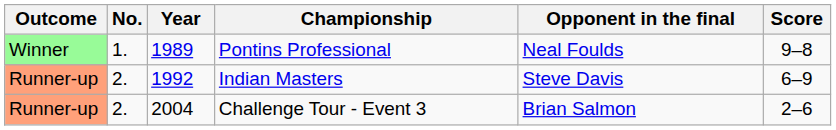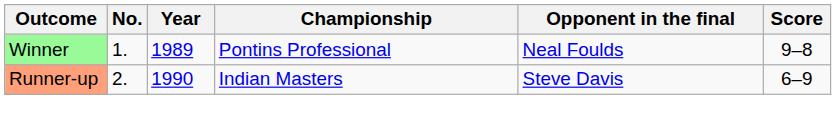 <table class="wikitable">
 <tr>
 <th width="80">Outcome</th>
 <th width="20">No.</th>
 <th width="50">Year</th>
 <th style="width:250px;">Championship</th>
 <th style="width:200px;">Opponent in the final</th>
 <th style="width:50px;">Score</th>
 </tr>
 <tr>
 <td style="background:#98FB98">Winner</td>
 <td>1.</td>
 <td><a href='#'>1989</a></td>
 <td><a href='#'>Pontins Professional</a></td>
 <td> <a href='#'>Neal Foulds</a></td>
 <td align=center>9–8</td>
 </tr>
 <tr>
 <td style="background:#ffa07a;">Runner-up</td>
 <td>2.</td>
-<td><a href='#'>1992</a></td>
+<td><a href='#'>1990</a></td>
 <td><a href='#'>Indian Masters</a></td>
 <td> <a href='#'>Steve Davis</a></td>
 <td align=center>6–9</td>
 </tr>
-<tr>
-<td style="background:#ffa07a;">Runner-up</td>
-<td>2.</td>
-<td>2004</td>
-<td>Challenge Tour - Event 3</td>
-<td> <a href='#'>Brian Salmon</a></td>
-<td align=center>2–6</td>
-</tr>
 </table>
